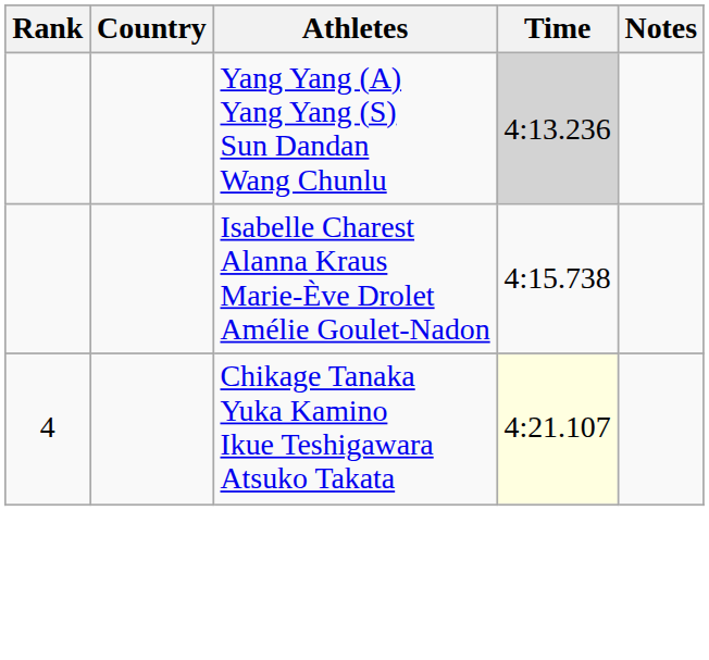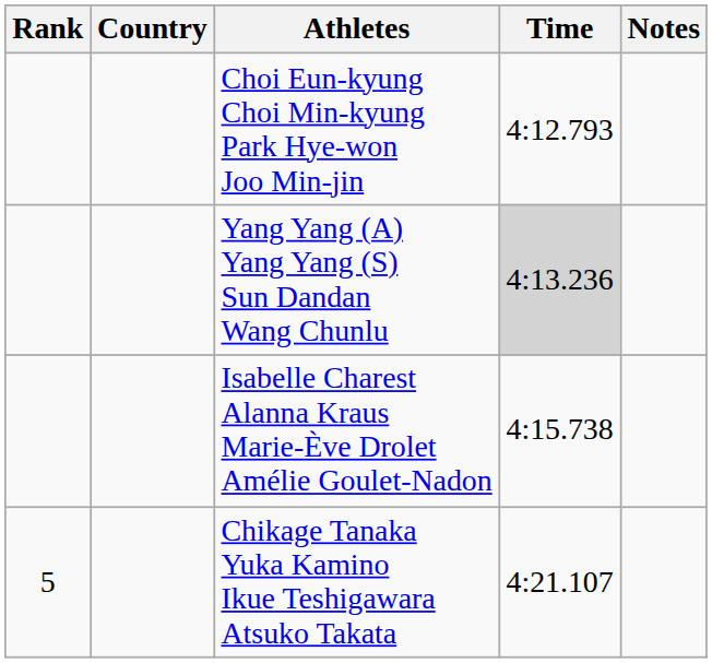 <table class="wikitable" style="text-align:center">
 <tr>
 <th>Rank</th>
 <th>Country</th>
 <th>Athletes</th>
 <th>Time</th>
 <th>Notes</th>
+</tr>
+<tr>
+<td></td>
+<td align=left></td>
+<td align=left><a href='#'>Choi Eun-kyung</a> <br> <a href='#'>Choi Min-kyung</a> <br> <a href='#'>Park Hye-won</a> <br> <a href='#'>Joo Min-jin</a></td>
+<td>4:12.793</td>
+<td></td>
 </tr>
 <tr>
 <td></td>
 <td align=left></td>
 <td align=left><a href='#'>Yang Yang (A)</a> <br> <a href='#'>Yang Yang (S)</a> <br> <a href='#'>Sun Dandan</a> <br> <a href='#'>Wang Chunlu</a></td>
 <td style="background: lightgrey;">4:13.236</td>
 <td></td>
 </tr>
 <tr>
 <td></td>
 <td align=left></td>
 <td align=left><a href='#'>Isabelle Charest</a> <br> <a href='#'>Alanna Kraus</a> <br> <a href='#'>Marie-Ève Drolet</a> <br> <a href='#'>Amélie Goulet-Nadon</a></td>
 <td>4:15.738</td>
 <td></td>
 </tr>
 <tr>
-<td>4</td>
+<td>5</td>
 <td align=left></td>
 <td align=left><a href='#'>Chikage Tanaka</a> <br> <a href='#'>Yuka Kamino</a> <br> <a href='#'>Ikue Teshigawara</a> <br> <a href='#'>Atsuko Takata</a></td>
-<td style="background: lightyellow;">4:21.107</td>
+<td>4:21.107</td>
 <td></td>
 </tr>
 </table>
